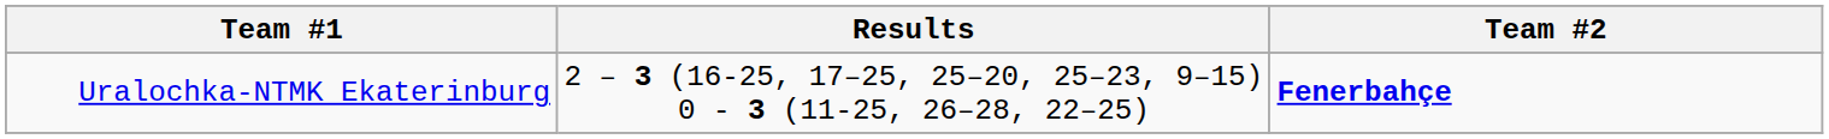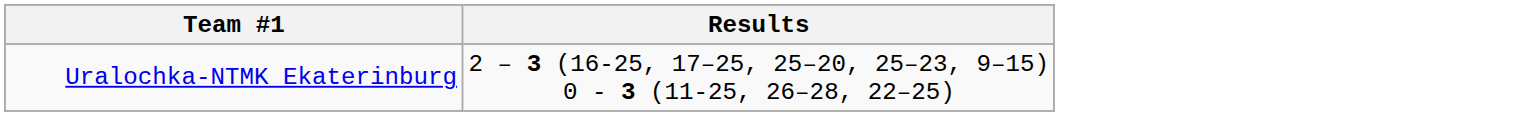 <table class="wikitable" style="border-collapse: collapse;">
 <tr>
 <th align="right" width="240">Team #1</th>
 <th>  Results  </th>
-<th align="left" width="240">Team #2</th>
 </tr>
 <tr>
 <td align="right"><a href='#'>Uralochka-NTMK Ekaterinburg</a> </td>
 <td align="center">2 – <strong>3</strong> (16-25, 17–25, 25–20, 25–23, 9–15) <br> 0 - <strong>3</strong> (11-25, 26–28, 22–25)</td>
-<td> <strong><a href='#'>Fenerbahçe</a></strong></td>
 </tr>
 </table>
